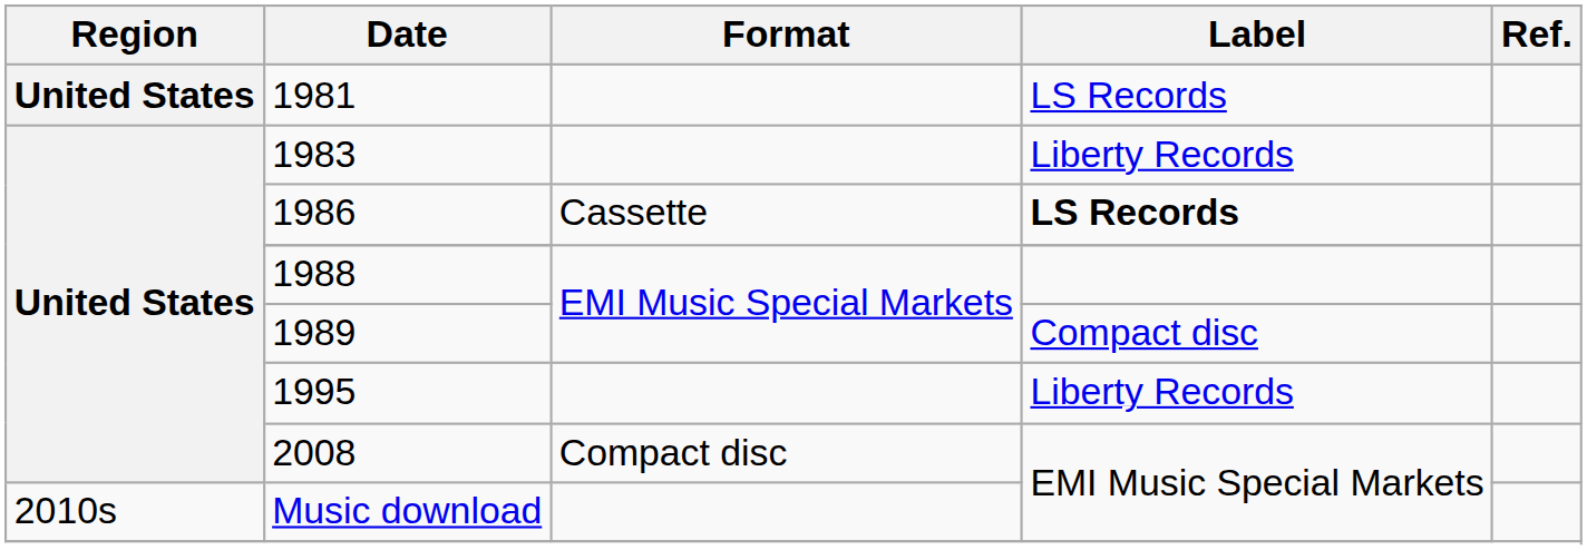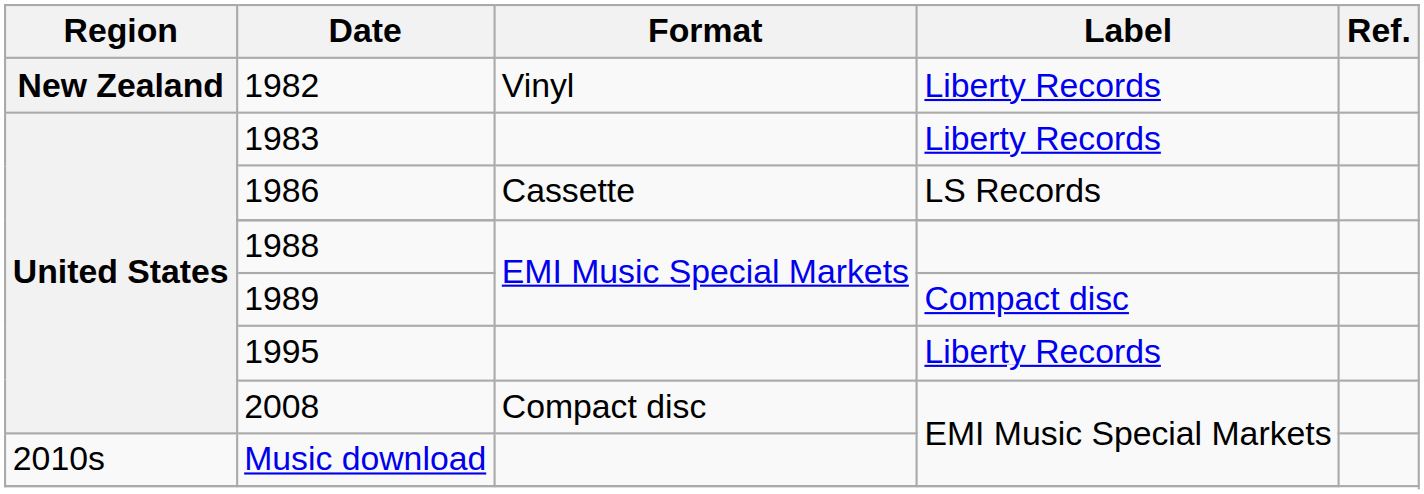 <table class="wikitable plainrowheaders">
 <tr>
 <th scope="col">Region</th>
 <th scope="col">Date</th>
 <th scope="col">Format</th>
 <th scope="col">Label</th>
 <th scope="col">Ref.</th>
 </tr>
 <tr>
-<th scope="row">United States</th>
-<td>1981</td>
-<td></td>
-<td><a href='#'>LS Records</a></td>
+<th scope="row">New Zealand</th>
+<td>1982</td>
+<td>Vinyl</td>
+<td><a href='#'>Liberty Records</a></td>
 <td></td>
 </tr>
 <tr>
 <th scope="row" rowspan="7">United States</th>
 <td>1983</td>
 <td></td>
 <td><a href='#'>Liberty Records</a></td>
 <td></td>
 </tr>
 <tr>
 <td>1986</td>
 <td rowspan="2">Cassette</td>
-<td><strong>LS Records</strong></td>
+<td>LS Records</td>
 <td></td>
 </tr>
 <tr>
 </tr>
 <tr>
 <td>1988</td>
 <td rowspan="2"><a href='#'>EMI Music Special Markets</a></td>
 <td></td>
 </tr>
 <tr>
 <td>1989</td>
 <td><a href='#'>Compact disc</a></td>
 <td></td>
 </tr>
 <tr>
 <td>1995</td>
 <td></td>
 <td><a href='#'>Liberty Records</a></td>
 <td></td>
 </tr>
 <tr>
 <td>2008</td>
 <td>Compact disc</td>
 <td rowspan="2">EMI Music Special Markets</td>
 <td></td>
 </tr>
 <tr>
 <td>2010s</td>
 <td><a href='#'>Music download</a></td>
 <td></td>
 </tr>
 <tr>
 </tr>
 </table>
